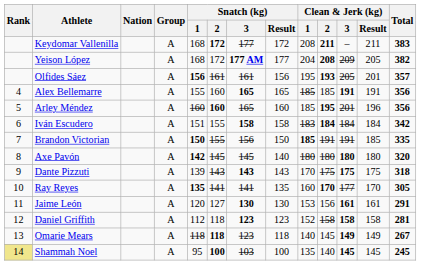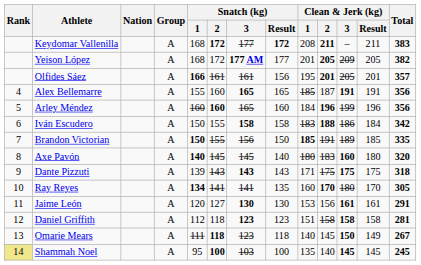 <table class="wikitable sortable" style="text-align:center;">
 <tr>
 <th rowspan=2>Rank</th>
 <th rowspan=2>Athlete</th>
 <th rowspan=2>Nation</th>
 <th rowspan=2>Group</th>
 <th colspan=4>Snatch (kg)</th>
 <th colspan=4>Clean & Jerk (kg)</th>
 <th rowspan=2>Total</th>
 </tr>
 <tr>
 <th>1</th>
 <th>2</th>
 <th>3</th>
 <th>Result</th>
 <th>1</th>
 <th>2</th>
 <th>3</th>
 <th>Result</th>
 </tr>
 <tr>
 <td></td>
 <td align=left><a href='#'>Keydomar Vallenilla</a></td>
 <td align=left></td>
 <td>A</td>
 <td>168</td>
 <td><strong>172</strong></td>
 <td><s>177</s></td>
-<td>172</td>
+<td><strong>172</strong></td>
 <td>208</td>
 <td><strong>211</strong></td>
 <td>–</td>
 <td>211</td>
 <td><strong>383</strong></td>
 </tr>
 <tr>
 <td></td>
 <td align=left><a href='#'>Yeison López</a></td>
 <td align=left></td>
 <td>A</td>
 <td>168</td>
 <td>172</td>
 <td><strong>177 <a href='#'>AM</a></strong></td>
 <td>177</td>
-<td>204</td>
-<td><strong>208</strong></td>
+<td>201</td>
+<td><strong>205</strong></td>
 <td><s>209</s></td>
 <td>205</td>
 <td><strong>382</strong></td>
 </tr>
 <tr>
 <td></td>
 <td align=left><a href='#'>Olfides Sáez</a></td>
 <td align=left></td>
 <td>A</td>
-<td><strong>156</strong></td>
+<td><strong>166</strong></td>
 <td><s>161</s></td>
 <td><s>161</s></td>
 <td>156</td>
 <td>195</td>
-<td><strong>193</strong></td>
+<td><strong>201</strong></td>
 <td><s>205</s></td>
 <td>201</td>
 <td><strong>357</strong></td>
 </tr>
 <tr>
 <td>4</td>
 <td align=left><a href='#'>Alex Bellemarre</a></td>
 <td align=left></td>
 <td>A</td>
 <td>155</td>
 <td>160</td>
 <td><strong>165</strong></td>
 <td>165</td>
 <td><s>185</s></td>
-<td>185</td>
+<td>187</td>
 <td><strong>191</strong></td>
 <td>191</td>
 <td><strong>356</strong></td>
 </tr>
 <tr>
 <td>5</td>
 <td align=left><a href='#'>Arley Méndez</a></td>
 <td align=left></td>
 <td>A</td>
 <td><s>160</s></td>
 <td><strong>160</strong></td>
 <td><s>165</s></td>
 <td>160</td>
-<td>185</td>
-<td><strong>195</strong></td>
-<td><s>201</s></td>
+<td>184</td>
+<td><strong>196</strong></td>
+<td><s>199</s></td>
 <td>196</td>
 <td><strong>356</strong></td>
 </tr>
 <tr>
 <td>6</td>
 <td align=left><a href='#'>Iván Escudero</a></td>
 <td align=left></td>
 <td>A</td>
-<td>151</td>
+<td>150</td>
 <td>155</td>
 <td><strong>158</strong></td>
 <td>158</td>
 <td><s>183</s></td>
-<td><strong>184</strong></td>
-<td><s>184</s></td>
+<td><strong>188</strong></td>
+<td><s>186</s></td>
 <td>184</td>
 <td><strong>342</strong></td>
 </tr>
 <tr>
 <td>7</td>
 <td align=left><a href='#'>Brandon Victorian</a></td>
 <td align=left></td>
 <td>A</td>
 <td><strong>150</strong></td>
 <td><s>155</s></td>
 <td><s>156</s></td>
 <td>150</td>
 <td><strong>185</strong></td>
 <td><s>191</s></td>
-<td><s>191</s></td>
+<td><s>189</s></td>
 <td>185</td>
 <td><strong>335</strong></td>
 </tr>
 <tr>
 <td>8</td>
 <td align=left><a href='#'>Axe Pavón</a></td>
 <td align=left></td>
 <td>A</td>
-<td><strong>142</strong></td>
+<td><strong>140</strong></td>
 <td><s>145</s></td>
 <td><s>145</s></td>
 <td>140</td>
 <td><s>180</s></td>
-<td><s>180</s></td>
-<td><strong>180</strong></td>
+<td><s>183</s></td>
+<td><strong>160</strong></td>
 <td>180</td>
 <td><strong>320</strong></td>
 </tr>
 <tr>
 <td>9</td>
 <td align=left><a href='#'>Dante Pizzuti</a></td>
 <td align=left></td>
 <td>A</td>
 <td>139</td>
 <td><s>143</s></td>
 <td><strong>143</strong></td>
 <td>143</td>
-<td>170</td>
+<td>171</td>
 <td><s>175</s></td>
 <td><strong>175</strong></td>
 <td>175</td>
 <td><strong>318</strong></td>
 </tr>
 <tr>
 <td>10</td>
 <td align=left><a href='#'>Ray Reyes</a></td>
 <td align=left></td>
 <td>A</td>
-<td><strong>135</strong></td>
+<td><strong>134</strong></td>
 <td><s>141</s></td>
 <td><s>141</s></td>
 <td>135</td>
 <td>160</td>
 <td><strong>170</strong></td>
-<td><s>177</s></td>
+<td><s>180</s></td>
 <td>170</td>
 <td><strong>305</strong></td>
 </tr>
 <tr>
 <td>11</td>
 <td align=left><a href='#'>Jaime León</a></td>
 <td align=left></td>
 <td>A</td>
 <td>120</td>
 <td>127</td>
 <td><strong>130</strong></td>
 <td>130</td>
 <td>153</td>
 <td>156</td>
 <td><strong>161</strong></td>
 <td>161</td>
 <td><strong>291</strong></td>
 </tr>
 <tr>
 <td>12</td>
 <td align=left><a href='#'>Daniel Griffith</a></td>
 <td align=left></td>
 <td>A</td>
 <td>112</td>
 <td>118</td>
 <td><strong>123</strong></td>
 <td>123</td>
-<td>152</td>
+<td>151</td>
 <td><s>158</s></td>
 <td><strong>158</strong></td>
 <td>158</td>
 <td><strong>281</strong></td>
 </tr>
 <tr>
 <td>13</td>
 <td align=left><a href='#'>Omarie Mears</a></td>
 <td align=left></td>
 <td>A</td>
-<td><s>118</s></td>
+<td><s>111</s></td>
 <td><strong>118</strong></td>
 <td><s>123</s></td>
 <td>118</td>
 <td>140</td>
 <td>145</td>
-<td><strong>149</strong></td>
+<td><strong>150</strong></td>
 <td>149</td>
 <td><strong>267</strong></td>
 </tr>
 <tr>
 <td style="background: khaki;">14</td>
 <td align=left><a href='#'>Shammah Noel</a></td>
 <td align=left></td>
 <td>A</td>
 <td>95</td>
 <td><strong>100</strong></td>
 <td><s>103</s></td>
 <td>100</td>
 <td>135</td>
 <td>140</td>
 <td><strong>145</strong></td>
 <td>145</td>
 <td><strong>245</strong></td>
 </tr>
 </table>
